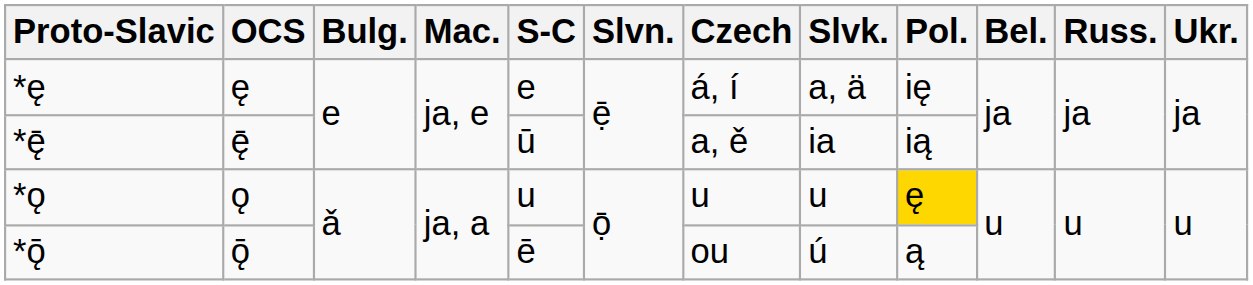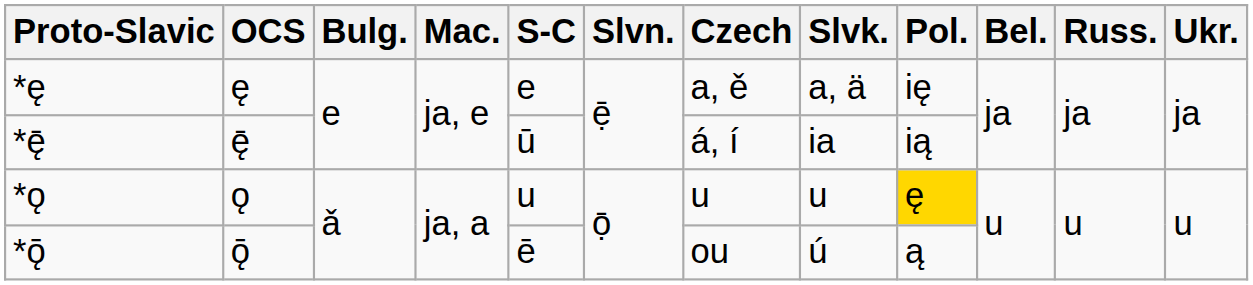 <table class="wikitable">
 <tr>
 <th>Proto-Slavic</th>
 <th>OCS</th>
 <th>Bulg.</th>
 <th>Mac.</th>
 <th>S-C</th>
 <th>Slvn.</th>
 <th>Czech</th>
 <th>Slvk.</th>
 <th>Pol.</th>
 <th>Bel.</th>
 <th>Russ.</th>
 <th>Ukr.</th>
 </tr>
 <tr>
 <td>*ę</td>
 <td>ę</td>
 <td rowspan=2>e</td>
 <td rowspan=2>ja, e</td>
 <td>e</td>
 <td rowspan=2>ẹ̄</td>
-<td>á, í</td>
+<td>a, ě</td>
 <td>a, ä</td>
 <td>ię</td>
 <td rowspan=2>ja</td>
 <td rowspan=2>ja</td>
 <td rowspan=2>ja</td>
 </tr>
 <tr>
 <td>*ę̄</td>
 <td>ę̄</td>
 <td>ū</td>
-<td>a, ě</td>
+<td>á, í</td>
 <td>ia</td>
 <td>ią</td>
 </tr>
 <tr>
 <td>*ǫ</td>
 <td>ǫ</td>
 <td rowspan=2>ǎ</td>
 <td rowspan=2>ja, a</td>
 <td>u</td>
 <td rowspan=2>ọ̄</td>
 <td>u</td>
 <td>u</td>
 <td style="background: gold;">ę</td>
 <td rowspan=2>u</td>
 <td rowspan=2>u</td>
 <td rowspan=2>u</td>
 </tr>
 <tr>
 <td>*ǭ</td>
 <td>ǭ</td>
 <td>ē</td>
 <td>ou</td>
 <td>ú</td>
 <td>ą</td>
 </tr>
 </table>
